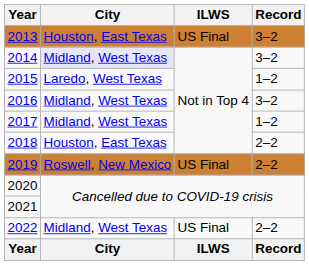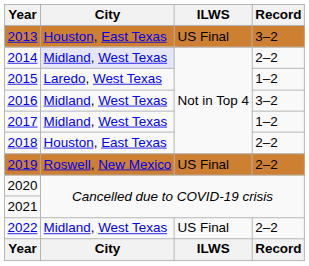 <table class="wikitable">
 <tr>
 <th>Year</th>
 <th>City</th>
 <th>ILWS</th>
 <th>Record</th>
 </tr>
 <tr style="background:#cd7f32;">
 <td><a href='#'>2013</a></td>
 <td> <a href='#'>Houston</a>, <a href='#'>East Texas</a></td>
 <td>US Final</td>
 <td>3–2</td>
 </tr>
 <tr>
 <td><a href='#'>2014</a></td>
 <td style="background: lavender;"> <a href='#'>Midland</a>, <a href='#'>West Texas</a></td>
 <td rowspan=5>Not in Top 4</td>
-<td>3–2</td>
+<td>2–2</td>
 </tr>
 <tr>
 <td><a href='#'>2015</a></td>
 <td> <a href='#'>Laredo</a>, <a href='#'>West Texas</a></td>
 <td>1–2</td>
 </tr>
 <tr>
 <td><a href='#'>2016</a></td>
 <td> <a href='#'>Midland</a>, <a href='#'>West Texas</a></td>
 <td>3–2</td>
 </tr>
 <tr>
 <td><a href='#'>2017</a></td>
 <td> <a href='#'>Midland</a>, <a href='#'>West Texas</a></td>
 <td>1–2</td>
 </tr>
 <tr>
 <td><a href='#'>2018</a></td>
 <td> <a href='#'>Houston</a>, <a href='#'>East Texas</a></td>
 <td>2–2</td>
 </tr>
 <tr style="background:#cd7f32;">
 <td><a href='#'>2019</a></td>
 <td> <a href='#'>Roswell</a>, <a href='#'>New Mexico</a></td>
 <td>US Final</td>
 <td>2–2</td>
 </tr>
 <tr>
 <td>2020</td>
 <td colspan=3 rowspan=2 style="text-align:center;"><em>Cancelled due to COVID-19 crisis</em> </td>
 </tr>
 <tr>
 <td>2021</td>
 </tr>
 <tr>
 <td><a href='#'>2022</a></td>
 <td> <a href='#'>Midland</a>, <a href='#'>West Texas</a></td>
 <td>US Final</td>
 <td>2–2</td>
 </tr>
 <tr>
 <th>Year</th>
 <th>City</th>
 <th>ILWS</th>
 <th>Record</th>
 </tr>
 </table>
